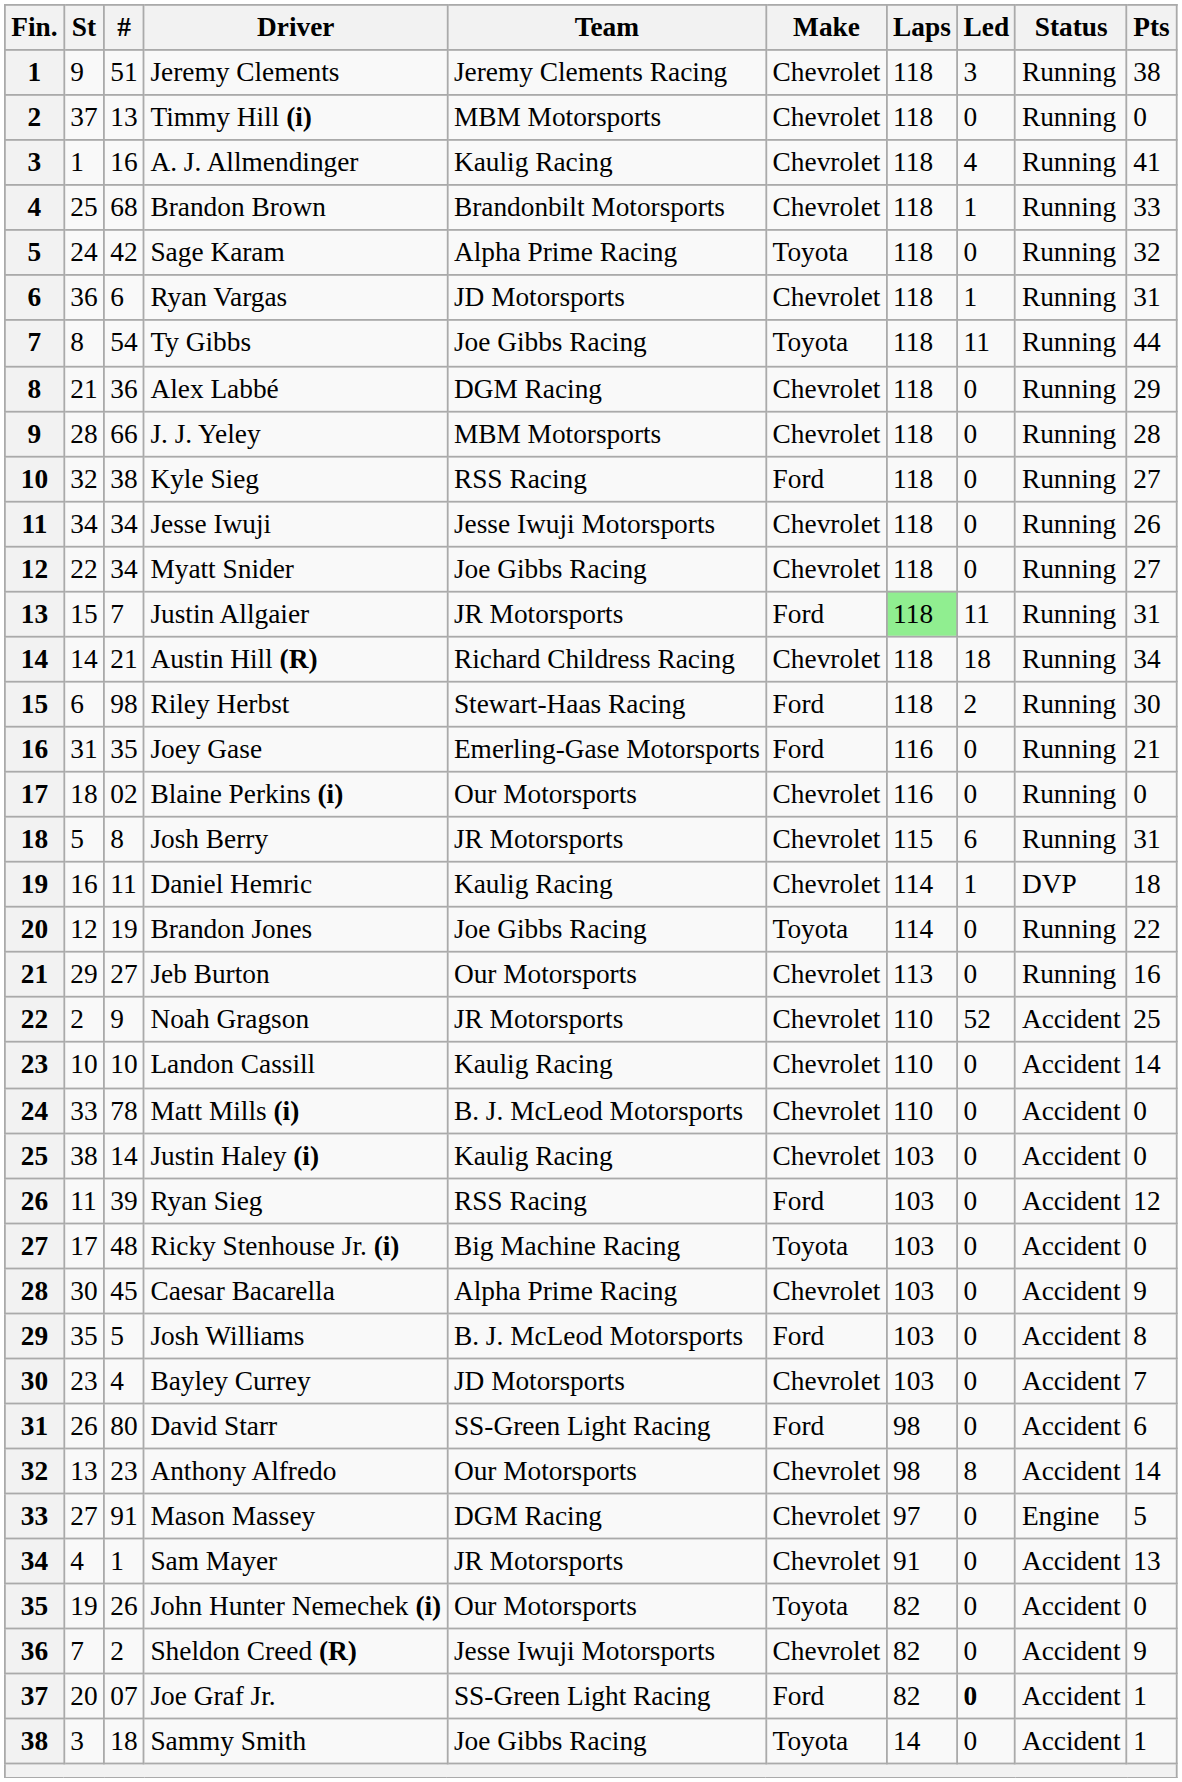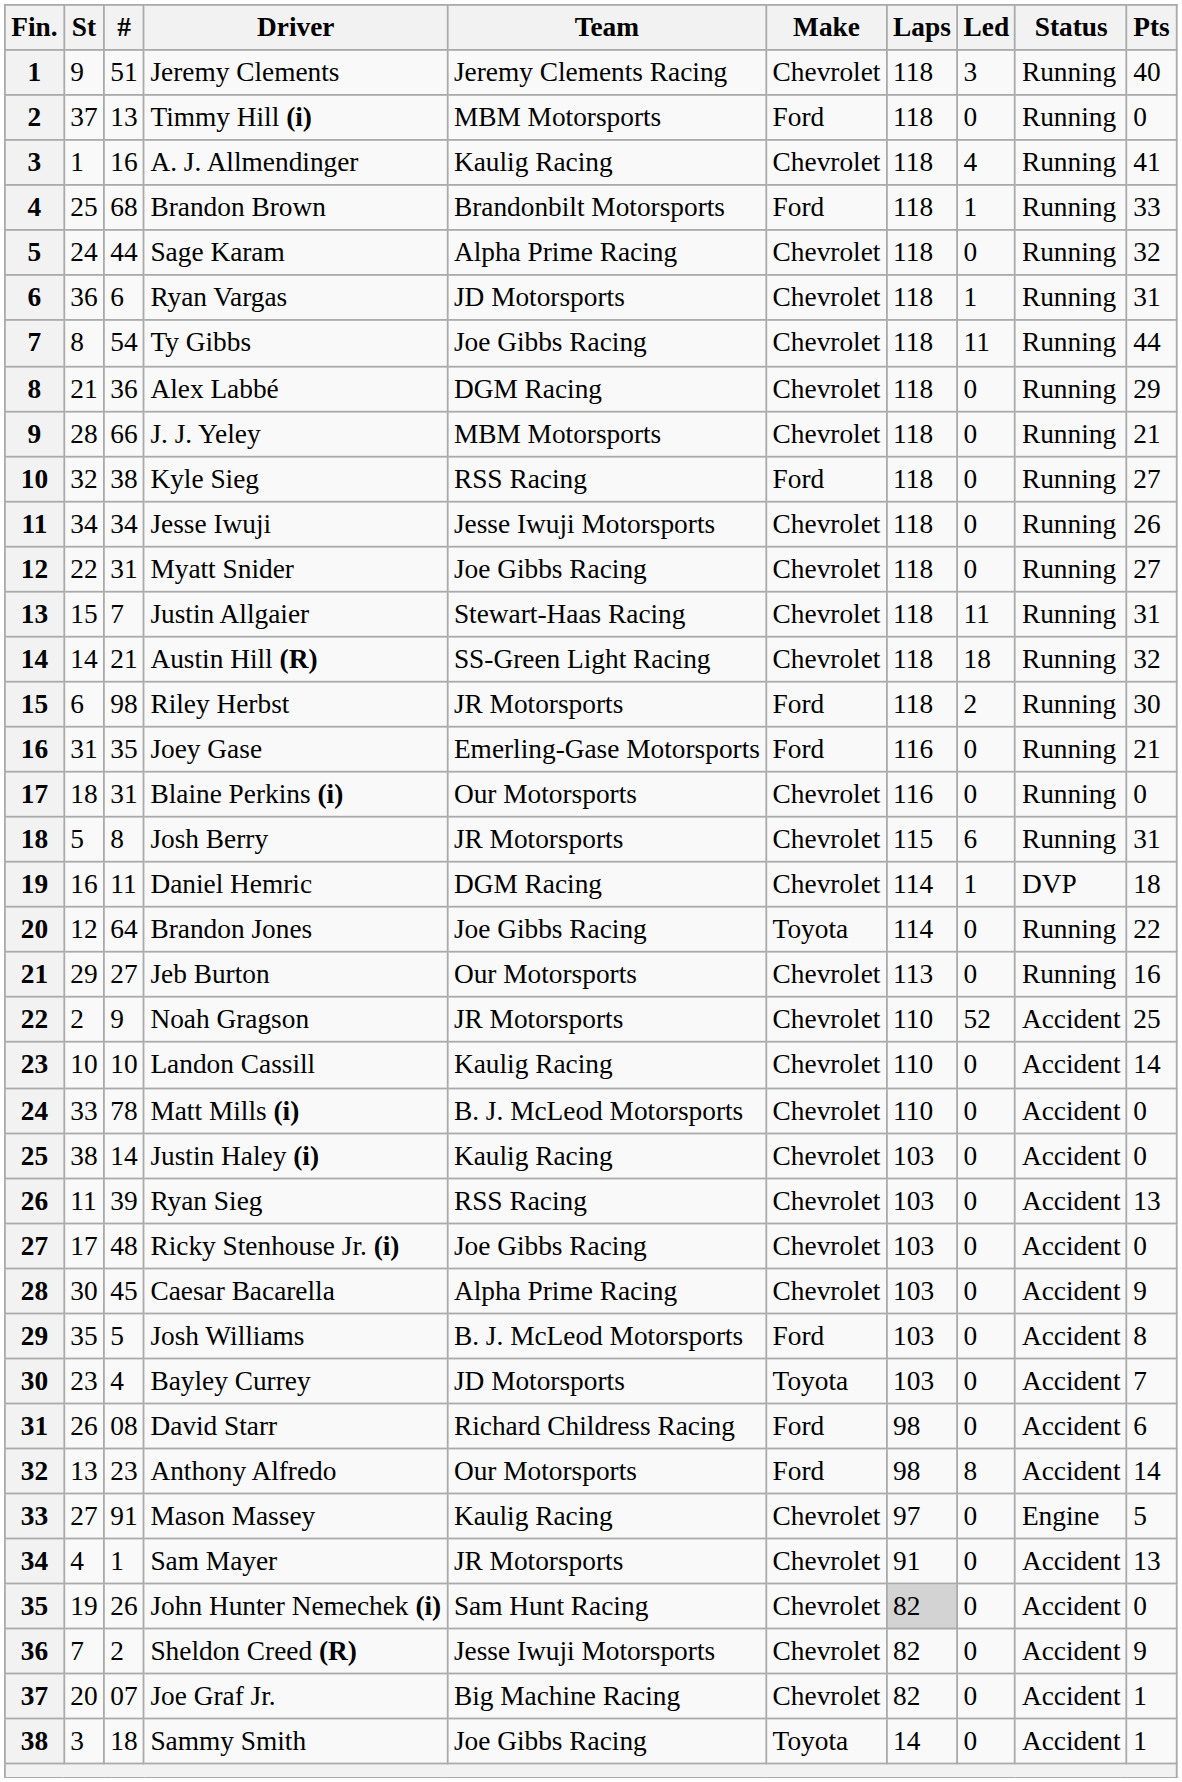 <table class="wikitable" style="font-size:95%">
 <tr>
 <th>Fin.</th>
 <th>St</th>
 <th>#</th>
 <th>Driver</th>
 <th>Team</th>
 <th>Make</th>
 <th>Laps</th>
 <th>Led</th>
 <th>Status</th>
 <th>Pts</th>
 </tr>
 <tr>
 <th>1</th>
 <td>9</td>
 <td>51</td>
 <td>Jeremy Clements</td>
 <td>Jeremy Clements Racing</td>
 <td>Chevrolet</td>
 <td>118</td>
 <td>3</td>
 <td>Running</td>
-<td>38</td>
+<td>40</td>
 </tr>
 <tr>
 <th>2</th>
 <td>37</td>
 <td>13</td>
 <td>Timmy Hill <strong>(i)</strong></td>
 <td>MBM Motorsports</td>
-<td>Chevrolet</td>
+<td>Ford</td>
 <td>118</td>
 <td>0</td>
 <td>Running</td>
 <td>0</td>
 </tr>
 <tr>
 <th>3</th>
 <td>1</td>
 <td>16</td>
 <td>A. J. Allmendinger</td>
 <td>Kaulig Racing</td>
 <td>Chevrolet</td>
 <td>118</td>
 <td>4</td>
 <td>Running</td>
 <td>41</td>
 </tr>
 <tr>
 <th>4</th>
 <td>25</td>
 <td>68</td>
 <td>Brandon Brown</td>
 <td>Brandonbilt Motorsports</td>
-<td>Chevrolet</td>
+<td>Ford</td>
 <td>118</td>
 <td>1</td>
 <td>Running</td>
 <td>33</td>
 </tr>
 <tr>
 <th>5</th>
 <td>24</td>
-<td>42</td>
+<td>44</td>
 <td>Sage Karam</td>
 <td>Alpha Prime Racing</td>
-<td>Toyota</td>
+<td>Chevrolet</td>
 <td>118</td>
 <td>0</td>
 <td>Running</td>
 <td>32</td>
 </tr>
 <tr>
 <th>6</th>
 <td>36</td>
 <td>6</td>
 <td>Ryan Vargas</td>
 <td>JD Motorsports</td>
 <td>Chevrolet</td>
 <td>118</td>
 <td>1</td>
 <td>Running</td>
 <td>31</td>
 </tr>
 <tr>
 <th>7</th>
 <td>8</td>
 <td>54</td>
 <td>Ty Gibbs</td>
 <td>Joe Gibbs Racing</td>
-<td>Toyota</td>
+<td>Chevrolet</td>
 <td>118</td>
 <td>11</td>
 <td>Running</td>
 <td>44</td>
 </tr>
 <tr>
 <th>8</th>
 <td>21</td>
 <td>36</td>
 <td>Alex Labbé</td>
 <td>DGM Racing</td>
 <td>Chevrolet</td>
 <td>118</td>
 <td>0</td>
 <td>Running</td>
 <td>29</td>
 </tr>
 <tr>
 <th>9</th>
 <td>28</td>
 <td>66</td>
 <td>J. J. Yeley</td>
 <td>MBM Motorsports</td>
 <td>Chevrolet</td>
 <td>118</td>
 <td>0</td>
 <td>Running</td>
-<td>28</td>
+<td>21</td>
 </tr>
 <tr>
 <th>10</th>
 <td>32</td>
 <td>38</td>
 <td>Kyle Sieg</td>
 <td>RSS Racing</td>
 <td>Ford</td>
 <td>118</td>
 <td>0</td>
 <td>Running</td>
 <td>27</td>
 </tr>
 <tr>
 <th>11</th>
 <td>34</td>
 <td>34</td>
 <td>Jesse Iwuji</td>
 <td>Jesse Iwuji Motorsports</td>
 <td>Chevrolet</td>
 <td>118</td>
 <td>0</td>
 <td>Running</td>
 <td>26</td>
 </tr>
 <tr>
 <th>12</th>
 <td>22</td>
-<td>34</td>
+<td>31</td>
 <td>Myatt Snider</td>
 <td>Joe Gibbs Racing</td>
 <td>Chevrolet</td>
 <td>118</td>
 <td>0</td>
 <td>Running</td>
 <td>27</td>
 </tr>
 <tr>
 <th>13</th>
 <td>15</td>
 <td>7</td>
 <td>Justin Allgaier</td>
-<td>JR Motorsports</td>
-<td>Ford</td>
-<td style="background: lightgreen;">118</td>
+<td>Stewart-Haas Racing</td>
+<td>Chevrolet</td>
+<td>118</td>
 <td>11</td>
 <td>Running</td>
 <td>31</td>
 </tr>
 <tr>
 <th>14</th>
 <td>14</td>
 <td>21</td>
 <td>Austin Hill <strong>(R)</strong></td>
-<td>Richard Childress Racing</td>
+<td>SS-Green Light Racing</td>
 <td>Chevrolet</td>
 <td>118</td>
 <td>18</td>
 <td>Running</td>
-<td>34</td>
+<td>32</td>
 </tr>
 <tr>
 <th>15</th>
 <td>6</td>
 <td>98</td>
 <td>Riley Herbst</td>
-<td>Stewart-Haas Racing</td>
+<td>JR Motorsports</td>
 <td>Ford</td>
 <td>118</td>
 <td>2</td>
 <td>Running</td>
 <td>30</td>
 </tr>
 <tr>
 <th>16</th>
 <td>31</td>
 <td>35</td>
 <td>Joey Gase</td>
 <td>Emerling-Gase Motorsports</td>
 <td>Ford</td>
 <td>116</td>
 <td>0</td>
 <td>Running</td>
 <td>21</td>
 </tr>
 <tr>
 <th>17</th>
 <td>18</td>
-<td>02</td>
+<td>31</td>
 <td>Blaine Perkins <strong>(i)</strong></td>
 <td>Our Motorsports</td>
 <td>Chevrolet</td>
 <td>116</td>
 <td>0</td>
 <td>Running</td>
 <td>0</td>
 </tr>
 <tr>
 <th>18</th>
 <td>5</td>
 <td>8</td>
 <td>Josh Berry</td>
 <td>JR Motorsports</td>
 <td>Chevrolet</td>
 <td>115</td>
 <td>6</td>
 <td>Running</td>
 <td>31</td>
 </tr>
 <tr>
 <th>19</th>
 <td>16</td>
 <td>11</td>
 <td>Daniel Hemric</td>
-<td>Kaulig Racing</td>
+<td>DGM Racing</td>
 <td>Chevrolet</td>
 <td>114</td>
 <td>1</td>
 <td>DVP</td>
 <td>18</td>
 </tr>
 <tr>
 <th>20</th>
 <td>12</td>
-<td>19</td>
+<td>64</td>
 <td>Brandon Jones</td>
 <td>Joe Gibbs Racing</td>
 <td>Toyota</td>
 <td>114</td>
 <td>0</td>
 <td>Running</td>
 <td>22</td>
 </tr>
 <tr>
 <th>21</th>
 <td>29</td>
 <td>27</td>
 <td>Jeb Burton</td>
 <td>Our Motorsports</td>
 <td>Chevrolet</td>
 <td>113</td>
 <td>0</td>
 <td>Running</td>
 <td>16</td>
 </tr>
 <tr>
 <th>22</th>
 <td>2</td>
 <td>9</td>
 <td>Noah Gragson</td>
 <td>JR Motorsports</td>
 <td>Chevrolet</td>
 <td>110</td>
 <td>52</td>
 <td>Accident</td>
 <td>25</td>
 </tr>
 <tr>
 <th>23</th>
 <td>10</td>
 <td>10</td>
 <td>Landon Cassill</td>
 <td>Kaulig Racing</td>
 <td>Chevrolet</td>
 <td>110</td>
 <td>0</td>
 <td>Accident</td>
 <td>14</td>
 </tr>
 <tr>
 <th>24</th>
 <td>33</td>
 <td>78</td>
 <td>Matt Mills <strong>(i)</strong></td>
 <td>B. J. McLeod Motorsports</td>
 <td>Chevrolet</td>
 <td>110</td>
 <td>0</td>
 <td>Accident</td>
 <td>0</td>
 </tr>
 <tr>
 <th>25</th>
 <td>38</td>
 <td>14</td>
 <td>Justin Haley <strong>(i)</strong></td>
 <td>Kaulig Racing</td>
 <td>Chevrolet</td>
 <td>103</td>
 <td>0</td>
 <td>Accident</td>
 <td>0</td>
 </tr>
 <tr>
 <th>26</th>
 <td>11</td>
 <td>39</td>
 <td>Ryan Sieg</td>
 <td>RSS Racing</td>
-<td>Ford</td>
+<td>Chevrolet</td>
 <td>103</td>
 <td>0</td>
 <td>Accident</td>
-<td>12</td>
+<td>13</td>
 </tr>
 <tr>
 <th>27</th>
 <td>17</td>
 <td>48</td>
 <td>Ricky Stenhouse Jr. <strong>(i)</strong></td>
-<td>Big Machine Racing</td>
-<td>Toyota</td>
+<td>Joe Gibbs Racing</td>
+<td>Chevrolet</td>
 <td>103</td>
 <td>0</td>
 <td>Accident</td>
 <td>0</td>
 </tr>
 <tr>
 <th>28</th>
 <td>30</td>
 <td>45</td>
 <td>Caesar Bacarella</td>
 <td>Alpha Prime Racing</td>
 <td>Chevrolet</td>
 <td>103</td>
 <td>0</td>
 <td>Accident</td>
 <td>9</td>
 </tr>
 <tr>
 <th>29</th>
 <td>35</td>
 <td>5</td>
 <td>Josh Williams</td>
 <td>B. J. McLeod Motorsports</td>
 <td>Ford</td>
 <td>103</td>
 <td>0</td>
 <td>Accident</td>
 <td>8</td>
 </tr>
 <tr>
 <th>30</th>
 <td>23</td>
 <td>4</td>
 <td>Bayley Currey</td>
 <td>JD Motorsports</td>
-<td>Chevrolet</td>
+<td>Toyota</td>
 <td>103</td>
 <td>0</td>
 <td>Accident</td>
 <td>7</td>
 </tr>
 <tr>
 <th>31</th>
 <td>26</td>
-<td>80</td>
+<td>08</td>
 <td>David Starr</td>
-<td>SS-Green Light Racing</td>
+<td>Richard Childress Racing</td>
 <td>Ford</td>
 <td>98</td>
 <td>0</td>
 <td>Accident</td>
 <td>6</td>
 </tr>
 <tr>
 <th>32</th>
 <td>13</td>
 <td>23</td>
 <td>Anthony Alfredo</td>
 <td>Our Motorsports</td>
-<td>Chevrolet</td>
+<td>Ford</td>
 <td>98</td>
 <td>8</td>
 <td>Accident</td>
 <td>14</td>
 </tr>
 <tr>
 <th>33</th>
 <td>27</td>
 <td>91</td>
 <td>Mason Massey</td>
-<td>DGM Racing</td>
+<td>Kaulig Racing</td>
 <td>Chevrolet</td>
 <td>97</td>
 <td>0</td>
 <td>Engine</td>
 <td>5</td>
 </tr>
 <tr>
 <th>34</th>
 <td>4</td>
 <td>1</td>
 <td>Sam Mayer</td>
 <td>JR Motorsports</td>
 <td>Chevrolet</td>
 <td>91</td>
 <td>0</td>
 <td>Accident</td>
 <td>13</td>
 </tr>
 <tr>
 <th>35</th>
 <td>19</td>
 <td>26</td>
 <td>John Hunter Nemechek <strong>(i)</strong></td>
-<td>Our Motorsports</td>
-<td>Toyota</td>
-<td>82</td>
+<td>Sam Hunt Racing</td>
+<td>Chevrolet</td>
+<td style="background: lightgrey;">82</td>
 <td>0</td>
 <td>Accident</td>
 <td>0</td>
 </tr>
 <tr>
 <th>36</th>
 <td>7</td>
 <td>2</td>
 <td>Sheldon Creed <strong>(R)</strong></td>
 <td>Jesse Iwuji Motorsports</td>
 <td>Chevrolet</td>
 <td>82</td>
 <td>0</td>
 <td>Accident</td>
 <td>9</td>
 </tr>
 <tr>
 <th>37</th>
 <td>20</td>
 <td>07</td>
 <td>Joe Graf Jr.</td>
-<td>SS-Green Light Racing</td>
-<td>Ford</td>
+<td>Big Machine Racing</td>
+<td>Chevrolet</td>
 <td>82</td>
-<td><strong>0</strong></td>
+<td>0</td>
 <td>Accident</td>
 <td>1</td>
 </tr>
 <tr>
 <th>38</th>
 <td>3</td>
 <td>18</td>
 <td>Sammy Smith</td>
 <td>Joe Gibbs Racing</td>
 <td>Toyota</td>
 <td>14</td>
 <td>0</td>
 <td>Accident</td>
 <td>1</td>
 </tr>
 <tr>
 <th colspan="10"></th>
 </tr>
 </table>
